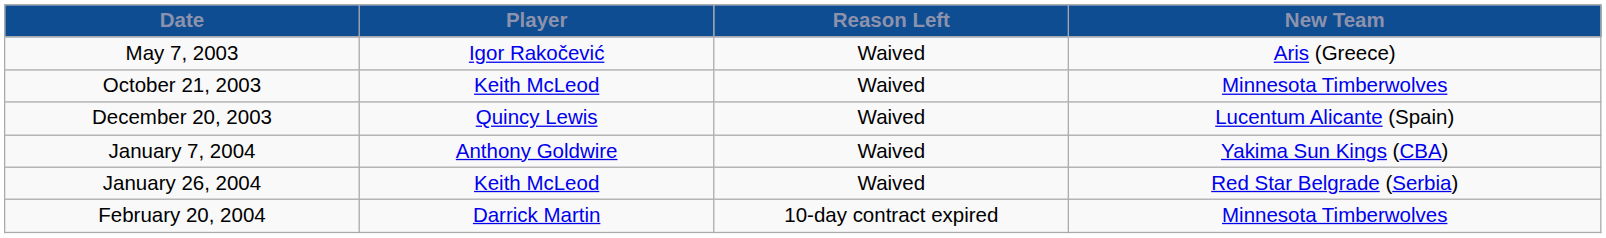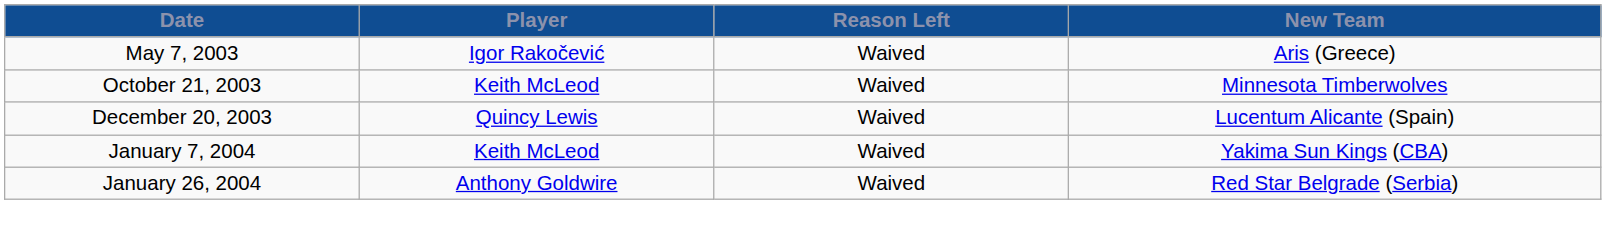 <table class="wikitable">
 <tr>
 <th style="background:#0F4D92; color:#8c92ac" width="10%">Date</th>
 <th style="background:#0F4D92; color:#8c92ac" width="10%">Player</th>
 <th style="background:#0F4D92; color:#8c92ac" width="10%">Reason Left</th>
 <th style="background:#0F4D92; color:#8c92ac" width="15%">New Team</th>
 </tr>
 <tr style="text-align: center">
 <td>May 7, 2003</td>
 <td><a href='#'>Igor Rakočević</a></td>
 <td>Waived</td>
 <td><a href='#'>Aris</a> (Greece)</td>
 </tr>
 <tr style="text-align: center">
 <td>October 21, 2003</td>
 <td><a href='#'>Keith McLeod</a></td>
 <td>Waived</td>
 <td><a href='#'>Minnesota Timberwolves</a></td>
 </tr>
 <tr style="text-align: center">
 <td>December 20, 2003</td>
 <td><a href='#'>Quincy Lewis</a></td>
 <td>Waived</td>
 <td><a href='#'>Lucentum Alicante</a> (Spain)</td>
 </tr>
 <tr style="text-align: center">
 <td>January 7, 2004</td>
-<td><a href='#'>Anthony Goldwire</a></td>
+<td><a href='#'>Keith McLeod</a></td>
 <td>Waived</td>
 <td><a href='#'>Yakima Sun Kings</a> (<a href='#'>CBA</a>)</td>
 </tr>
 <tr style="text-align: center">
 <td>January 26, 2004</td>
-<td><a href='#'>Keith McLeod</a></td>
+<td><a href='#'>Anthony Goldwire</a></td>
 <td>Waived</td>
 <td><a href='#'>Red Star Belgrade</a> (<a href='#'>Serbia</a>)</td>
 </tr>
-<tr style="text-align: center">
-<td>February 20, 2004</td>
-<td><a href='#'>Darrick Martin</a></td>
-<td>10-day contract expired</td>
-<td><a href='#'>Minnesota Timberwolves</a></td>
-</tr>
 </table>
